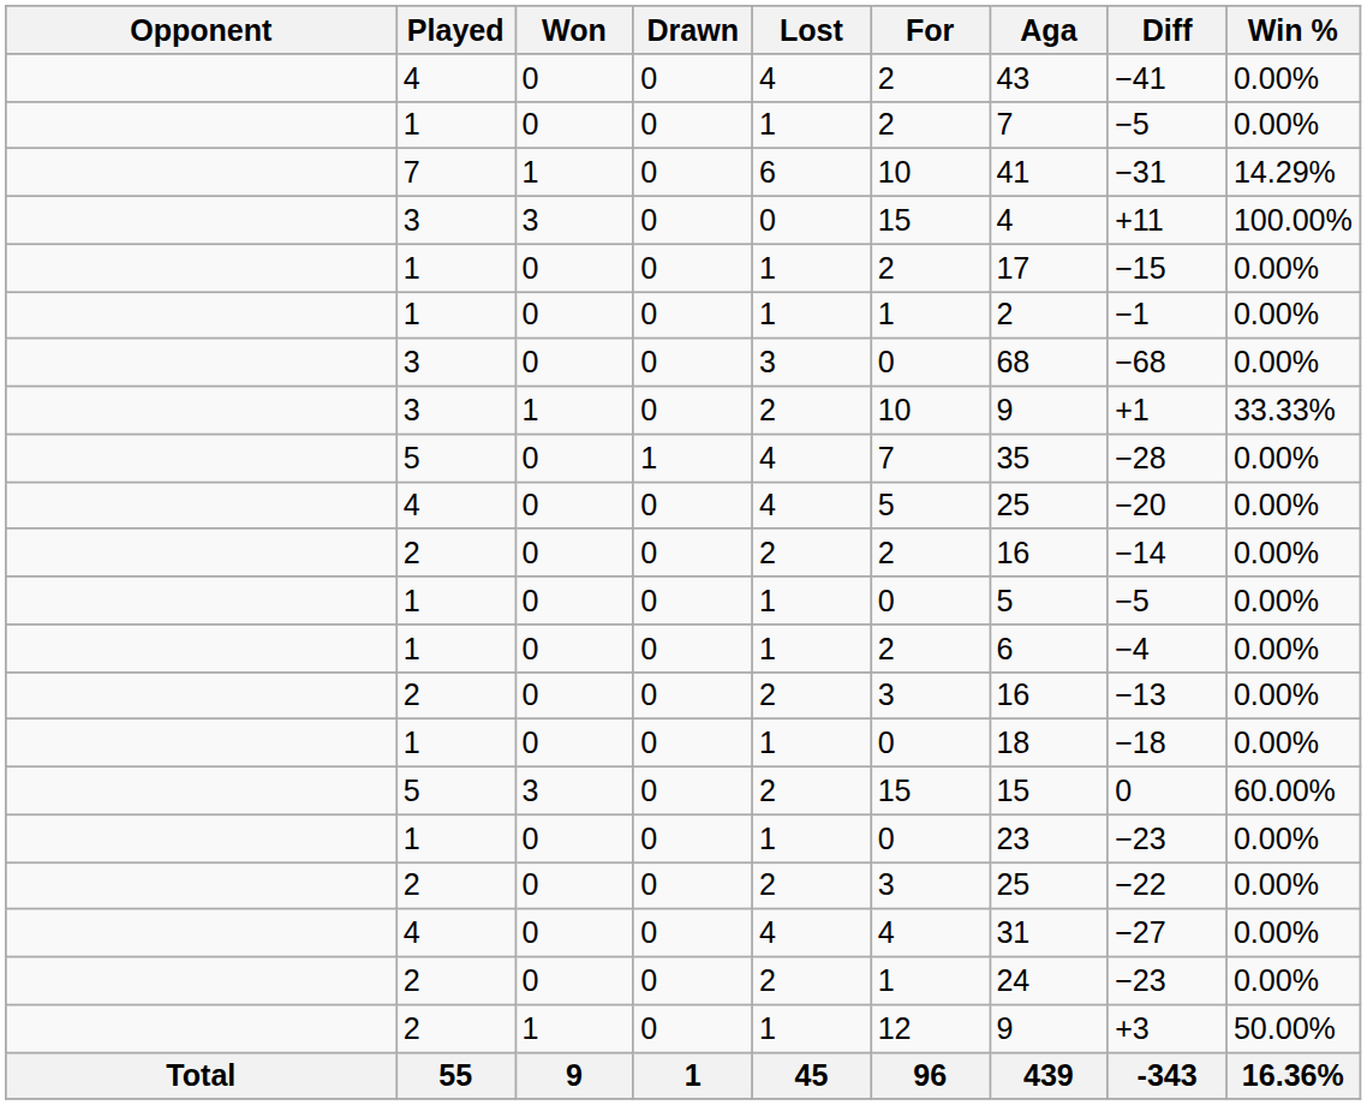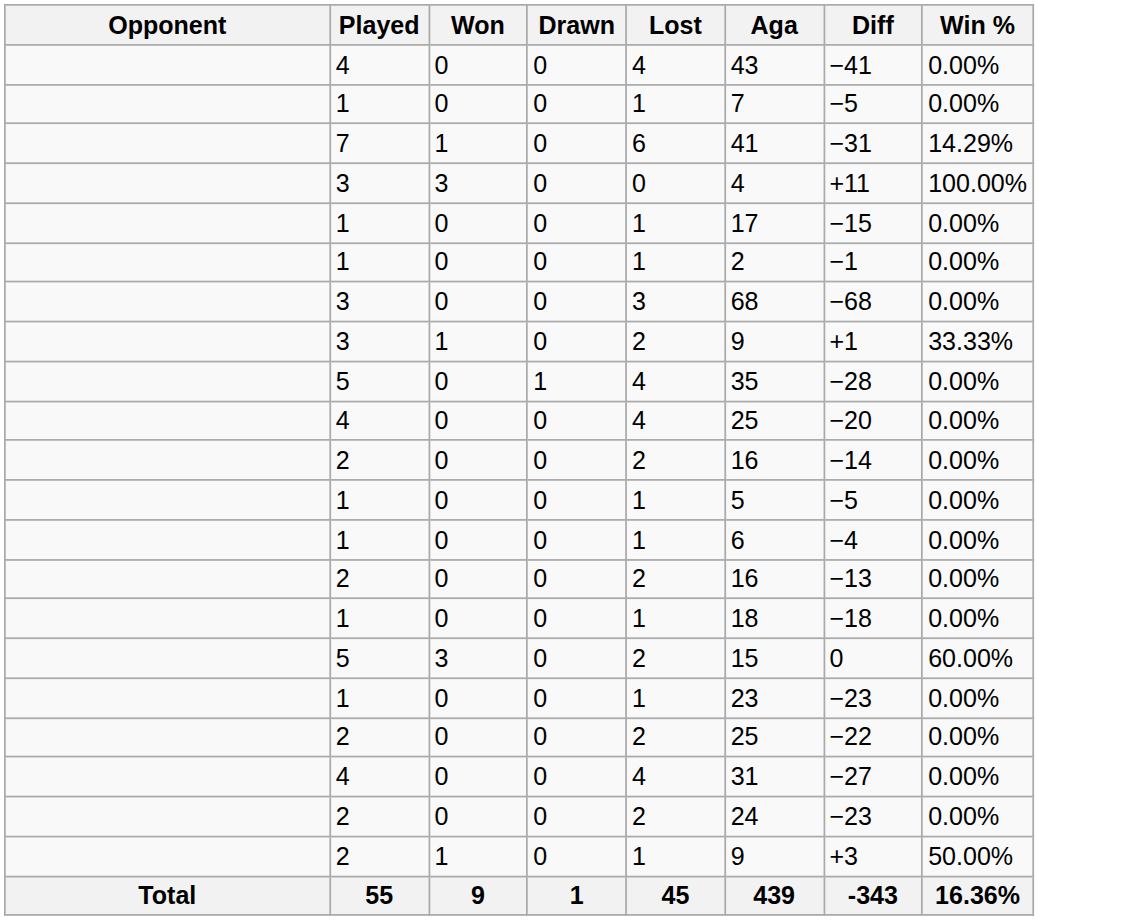 <table class="wikitable sortable" style="font-size:90%">
 <tr>
 <th style="width:180px;">Opponent</th>
 <th style="width:50px;">Played</th>
 <th style="width:50px;">Won</th>
 <th style="width:50px;">Drawn</th>
 <th style="width:50px;">Lost</th>
-<th style="width:50px;">For</th>
 <th style="width:50px;">Aga</th>
 <th style="width:50px;">Diff</th>
 <th style="width:50px;">Win %</th>
 </tr>
 <tr>
 <td></td>
 <td>4</td>
 <td>0</td>
 <td>0</td>
 <td>4</td>
-<td>2</td>
 <td>43</td>
 <td>−41</td>
 <td>0.00%</td>
 </tr>
 <tr>
 <td></td>
 <td>1</td>
 <td>0</td>
 <td>0</td>
 <td>1</td>
-<td>2</td>
 <td>7</td>
 <td>−5</td>
 <td>0.00%</td>
 </tr>
 <tr>
 <td></td>
 <td>7</td>
 <td>1</td>
 <td>0</td>
 <td>6</td>
-<td>10</td>
 <td>41</td>
 <td>−31</td>
 <td>14.29%</td>
 </tr>
 <tr>
 <td></td>
 <td>3</td>
 <td>3</td>
 <td>0</td>
 <td>0</td>
-<td>15</td>
 <td>4</td>
 <td>+11</td>
 <td>100.00%</td>
 </tr>
 <tr>
 <td></td>
 <td>1</td>
 <td>0</td>
 <td>0</td>
 <td>1</td>
-<td>2</td>
 <td>17</td>
 <td>−15</td>
 <td>0.00%</td>
 </tr>
 <tr>
 <td></td>
 <td>1</td>
 <td>0</td>
 <td>0</td>
-<td>1</td>
 <td>1</td>
 <td>2</td>
 <td>−1</td>
 <td>0.00%</td>
 </tr>
 <tr>
 <td></td>
 <td>3</td>
 <td>0</td>
 <td>0</td>
 <td>3</td>
-<td>0</td>
 <td>68</td>
 <td>−68</td>
 <td>0.00%</td>
 </tr>
 <tr>
 <td></td>
 <td>3</td>
 <td>1</td>
 <td>0</td>
 <td>2</td>
-<td>10</td>
 <td>9</td>
 <td>+1</td>
 <td>33.33%</td>
 </tr>
 <tr>
 <td></td>
 <td>5</td>
 <td>0</td>
 <td>1</td>
 <td>4</td>
-<td>7</td>
 <td>35</td>
 <td>−28</td>
 <td>0.00%</td>
 </tr>
 <tr>
 <td></td>
 <td>4</td>
 <td>0</td>
 <td>0</td>
 <td>4</td>
-<td>5</td>
 <td>25</td>
 <td>−20</td>
 <td>0.00%</td>
 </tr>
 <tr>
 <td></td>
 <td>2</td>
 <td>0</td>
 <td>0</td>
-<td>2</td>
 <td>2</td>
 <td>16</td>
 <td>−14</td>
 <td>0.00%</td>
 </tr>
 <tr>
 <td></td>
 <td>1</td>
 <td>0</td>
 <td>0</td>
 <td>1</td>
-<td>0</td>
 <td>5</td>
 <td>−5</td>
 <td>0.00%</td>
 </tr>
 <tr>
 <td></td>
 <td>1</td>
 <td>0</td>
 <td>0</td>
 <td>1</td>
-<td>2</td>
 <td>6</td>
 <td>−4</td>
 <td>0.00%</td>
 </tr>
 <tr>
 <td></td>
 <td>2</td>
 <td>0</td>
 <td>0</td>
 <td>2</td>
-<td>3</td>
 <td>16</td>
 <td>−13</td>
 <td>0.00%</td>
 </tr>
 <tr>
 <td></td>
 <td>1</td>
 <td>0</td>
 <td>0</td>
 <td>1</td>
-<td>0</td>
 <td>18</td>
 <td>−18</td>
 <td>0.00%</td>
 </tr>
 <tr>
 <td></td>
 <td>5</td>
 <td>3</td>
 <td>0</td>
 <td>2</td>
 <td>15</td>
-<td>15</td>
 <td>0</td>
 <td>60.00%</td>
 </tr>
 <tr>
 <td></td>
 <td>1</td>
 <td>0</td>
 <td>0</td>
 <td>1</td>
-<td>0</td>
 <td>23</td>
 <td>−23</td>
 <td>0.00%</td>
 </tr>
 <tr>
 <td></td>
 <td>2</td>
 <td>0</td>
 <td>0</td>
 <td>2</td>
-<td>3</td>
 <td>25</td>
 <td>−22</td>
 <td>0.00%</td>
 </tr>
 <tr>
 <td></td>
 <td>4</td>
 <td>0</td>
 <td>0</td>
-<td>4</td>
 <td>4</td>
 <td>31</td>
 <td>−27</td>
 <td>0.00%</td>
 </tr>
 <tr>
 <td></td>
 <td>2</td>
 <td>0</td>
 <td>0</td>
 <td>2</td>
-<td>1</td>
 <td>24</td>
 <td>−23</td>
 <td>0.00%</td>
 </tr>
 <tr>
 <td></td>
 <td>2</td>
 <td>1</td>
 <td>0</td>
 <td>1</td>
-<td>12</td>
 <td>9</td>
 <td>+3</td>
 <td>50.00%</td>
 </tr>
 <tr class="sortbottom">
 <th>Total</th>
 <th>55</th>
 <th>9</th>
 <th>1</th>
 <th>45</th>
-<th>96</th>
 <th>439</th>
 <th>-343</th>
 <th>16.36%</th>
 </tr>
 </table>
